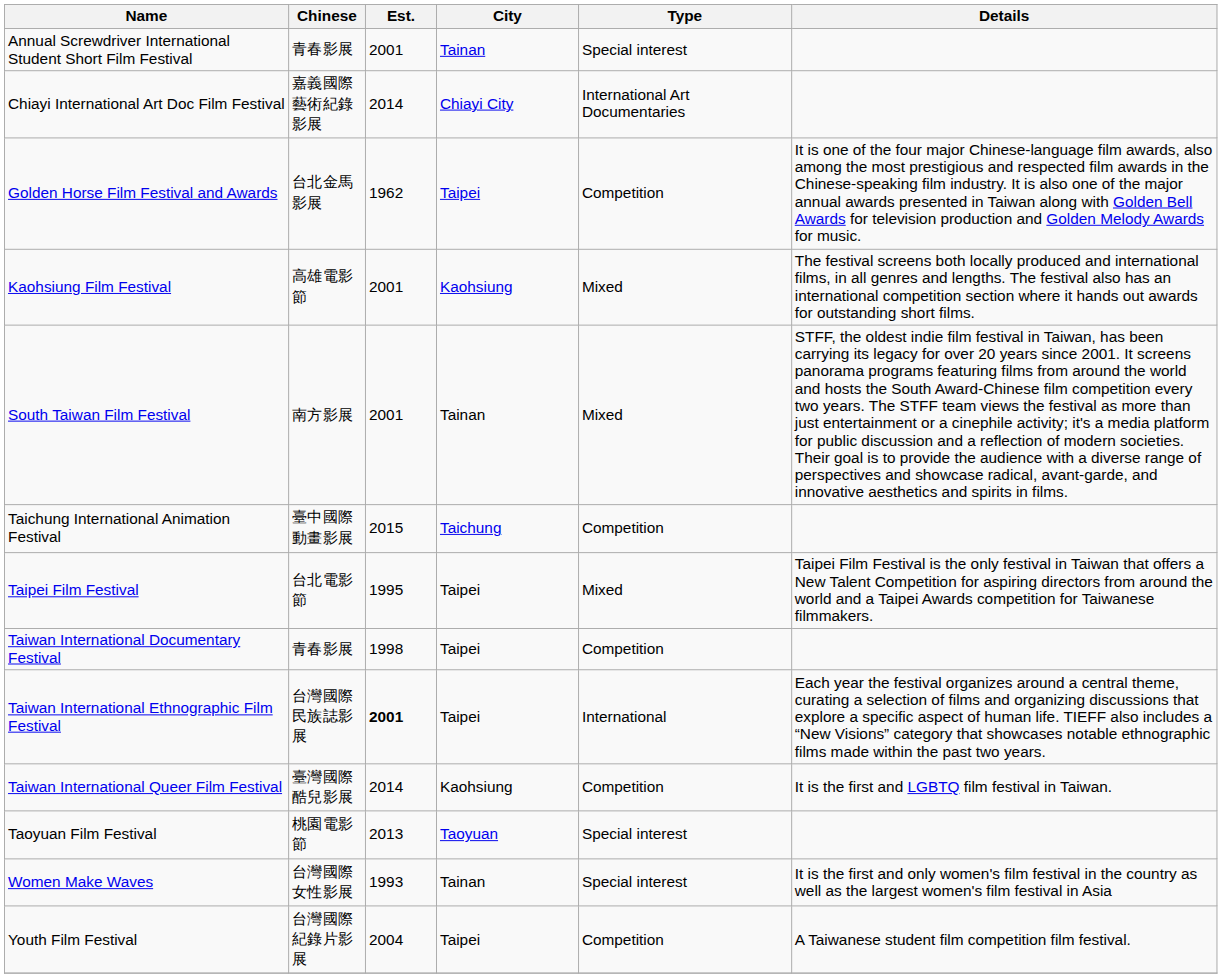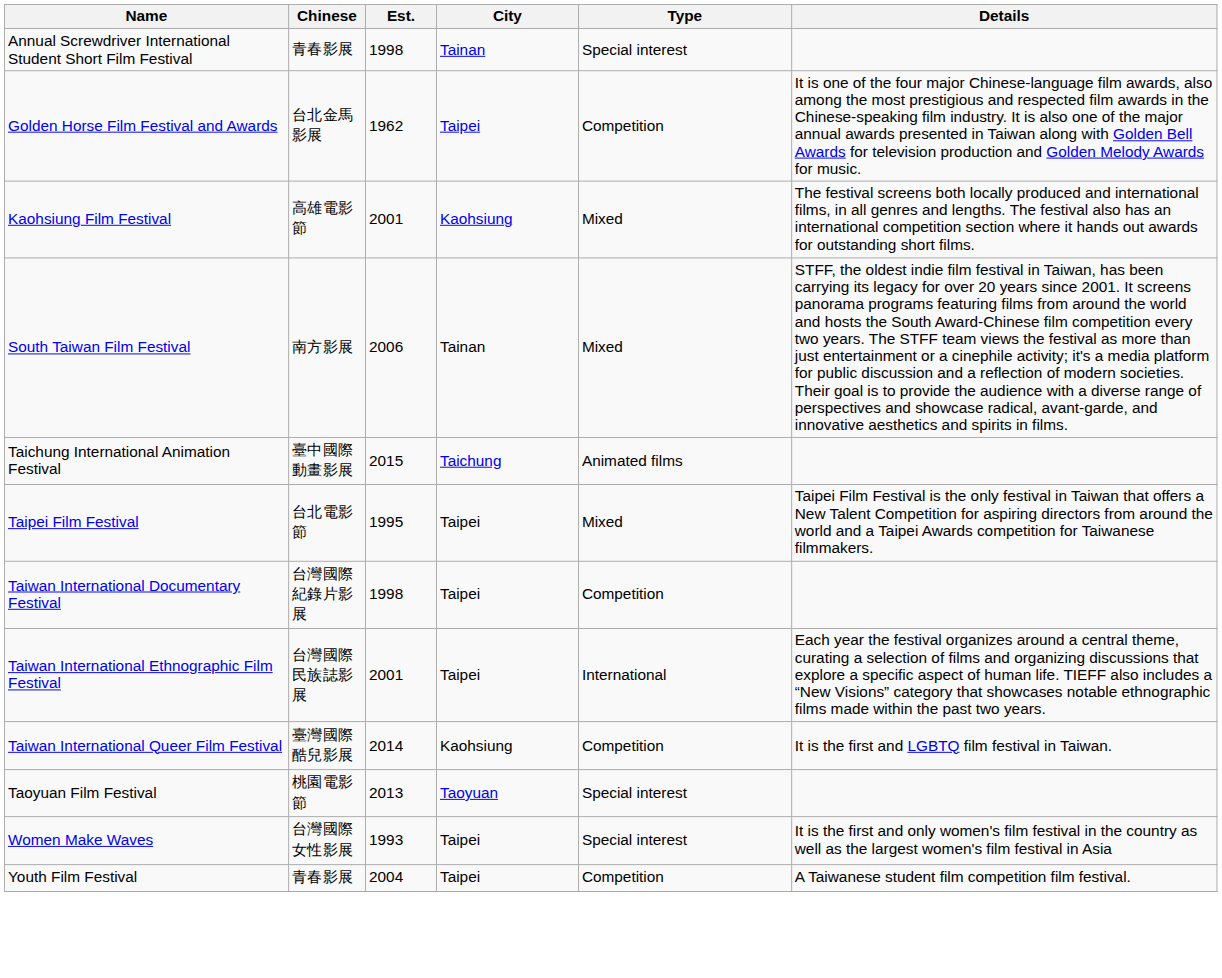 <table class="wikitable" width=100%>
 <tr>
 <th width="20%">Name</th>
 <th width="5%">Chinese</th>
 <th width="5%">Est.</th>
 <th width="10%">City</th>
 <th width="15%">Type</th>
 <th width="30%">Details</th>
 </tr>
 <tr>
 <td>Annual Screwdriver International Student Short Film Festival</td>
 <td>青春影展</td>
-<td>2001</td>
+<td>1998</td>
 <td><a href='#'>Tainan</a></td>
 <td>Special interest</td>
-<td></td>
-</tr>
-<tr>
-<td>Chiayi International Art Doc Film Festival</td>
-<td>嘉義國際藝術紀錄影展</td>
-<td>2014</td>
-<td><a href='#'>Chiayi City</a></td>
-<td>International Art Documentaries</td>
 <td></td>
 </tr>
 <tr>
 <td><a href='#'>Golden Horse Film Festival and Awards</a></td>
 <td>台北金馬影展</td>
 <td>1962</td>
 <td><a href='#'>Taipei</a></td>
 <td>Competition</td>
 <td>It is one of the four major Chinese-language film awards, also among the most prestigious and respected film awards in the Chinese-speaking film industry. It is also one of the major annual awards presented in Taiwan along with <a href='#'>Golden Bell Awards</a> for television production and <a href='#'>Golden Melody Awards</a> for music.</td>
 </tr>
 <tr>
 <td><a href='#'>Kaohsiung Film Festival</a></td>
 <td>高雄電影節</td>
 <td>2001</td>
 <td><a href='#'>Kaohsiung</a></td>
 <td>Mixed</td>
 <td>The festival screens both locally produced and international films, in all genres and lengths. The festival also has an international competition section where it hands out awards for outstanding short films.</td>
 </tr>
 <tr>
 <td><a href='#'>South Taiwan Film Festival</a></td>
 <td>南方影展</td>
-<td>2001</td>
+<td>2006</td>
 <td>Tainan</td>
 <td>Mixed</td>
 <td>STFF, the oldest indie film festival in Taiwan, has been carrying its legacy for over 20 years since 2001. It screens panorama programs featuring films from around the world and hosts the South Award-Chinese film competition every two years. The STFF team views the festival as more than just entertainment or a cinephile activity; it's a media platform for public discussion and a reflection of modern societies. Their goal is to provide the audience with a diverse range of perspectives and showcase radical, avant-garde, and innovative aesthetics and spirits in films.</td>
 </tr>
 <tr>
 <td>Taichung International Animation Festival</td>
 <td>臺中國際動畫影展</td>
 <td>2015</td>
 <td><a href='#'>Taichung</a></td>
-<td>Competition</td>
+<td>Animated films</td>
 <td></td>
 </tr>
 <tr>
 <td><a href='#'>Taipei Film Festival</a></td>
 <td>台北電影節</td>
 <td>1995</td>
 <td>Taipei</td>
 <td>Mixed</td>
 <td>Taipei Film Festival is the only festival in Taiwan that offers a New Talent Competition for aspiring directors from around the world and a Taipei Awards competition for Taiwanese filmmakers.</td>
 </tr>
 <tr>
 <td><a href='#'>Taiwan International Documentary Festival</a></td>
-<td>青春影展</td>
+<td>台灣國際紀錄片影展</td>
 <td>1998</td>
 <td>Taipei</td>
 <td>Competition</td>
 <td></td>
 </tr>
 <tr>
 <td><a href='#'>Taiwan International Ethnographic Film Festival</a></td>
 <td>台灣國際民族誌影展</td>
-<td><strong>2001</strong></td>
+<td>2001</td>
 <td>Taipei</td>
 <td>International</td>
 <td>Each year the festival organizes around a central theme, curating a selection of films and organizing discussions that explore a specific aspect of human life. TIEFF also includes a “New Visions” category that showcases notable ethnographic films made within the past two years.</td>
 </tr>
 <tr>
 <td><a href='#'>Taiwan International Queer Film Festival</a></td>
 <td>臺灣國際酷兒影展</td>
 <td>2014</td>
 <td>Kaohsiung</td>
 <td>Competition</td>
 <td>It is the first and <a href='#'>LGBTQ</a> film festival in Taiwan.</td>
 </tr>
 <tr>
 <td>Taoyuan Film Festival</td>
 <td>桃園電影節</td>
 <td>2013</td>
 <td><a href='#'>Taoyuan</a></td>
 <td>Special interest</td>
 <td></td>
 </tr>
 <tr>
 <td><a href='#'>Women Make Waves</a></td>
 <td>台灣國際女性影展</td>
 <td>1993</td>
-<td>Tainan</td>
+<td>Taipei</td>
 <td>Special interest</td>
 <td>It is the first and only women's film festival in the country as well as the largest women's film festival in Asia</td>
 </tr>
 <tr>
 <td>Youth Film Festival</td>
-<td>台灣國際紀錄片影展</td>
+<td>青春影展</td>
 <td>2004</td>
 <td>Taipei</td>
 <td>Competition</td>
 <td>A Taiwanese student film competition film festival.</td>
 </tr>
 <tr>
 </tr>
 </table>
